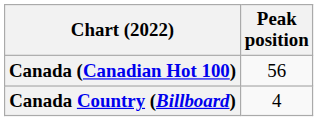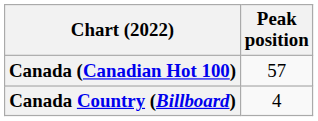 <table class="wikitable sortable plainrowheaders" style="text-align:center;">
 <tr>
 <th>Chart (2022)</th>
 <th>Peak<br>position</th>
 </tr>
 <tr>
 <th scope="row">Canada (<a href='#'>Canadian Hot 100</a>)</th>
-<td>56</td>
+<td>57</td>
 </tr>
 <tr>
 <th scope="row">Canada <a href='#'>Country</a> (<a href='#'><em>Billboard</em></a>)</th>
 <td>4</td>
 </tr>
 </table>
